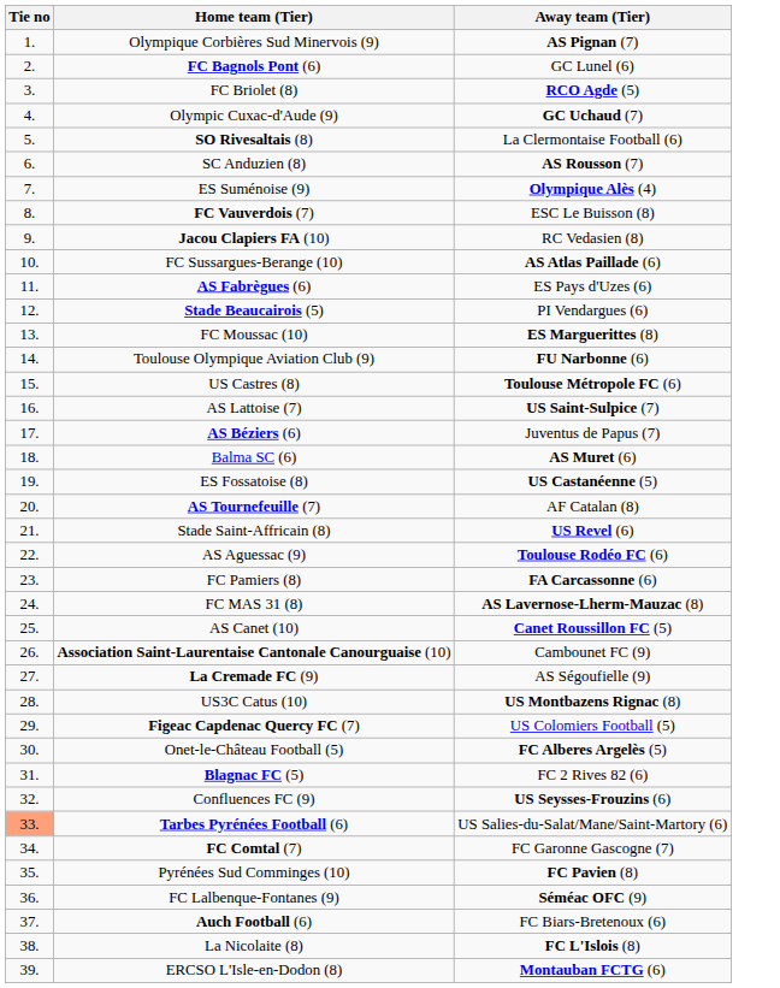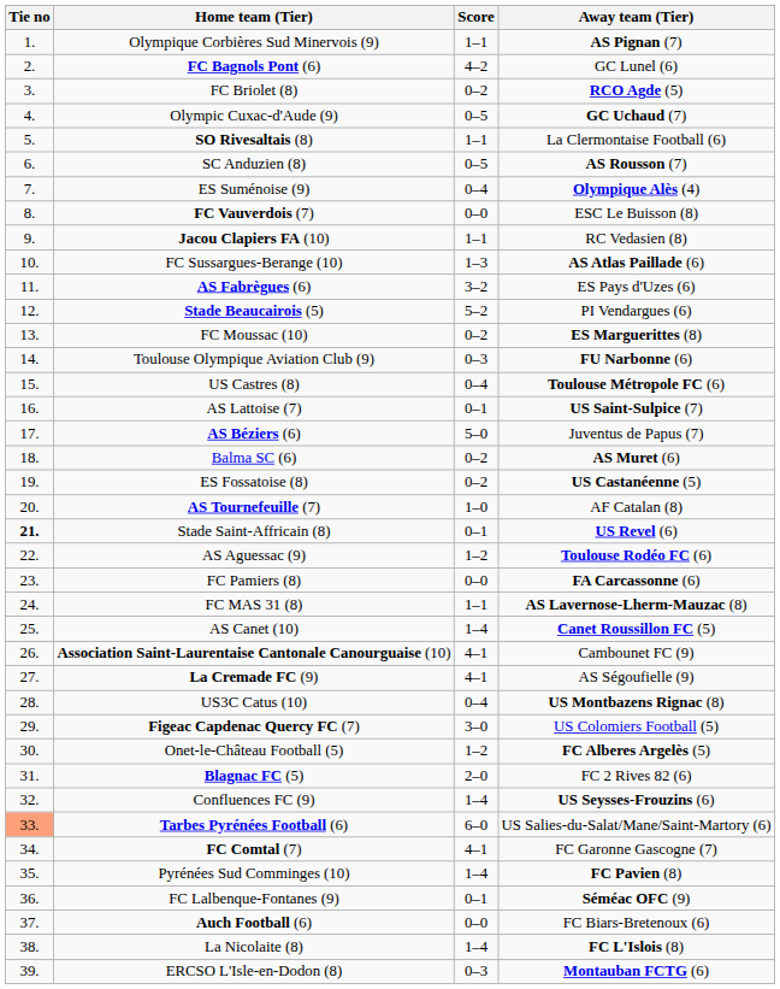 <table class="wikitable" style="text-align: center">
 <tr>
 <th>Tie no</th>
 <th>Home team (Tier)</th>
+<th>Score</th>
 <th>Away team (Tier)</th>
 </tr>
 <tr>
 <td>1.</td>
 <td>Olympique Corbières Sud Minervois (9)</td>
+<td>1–1 </td>
 <td><strong>AS Pignan</strong> (7)</td>
 </tr>
 <tr>
 <td>2.</td>
 <td><strong><a href='#'>FC Bagnols Pont</a></strong> (6)</td>
+<td>4–2</td>
 <td>GC Lunel (6)</td>
 </tr>
 <tr>
 <td>3.</td>
 <td>FC Briolet (8)</td>
+<td>0–2</td>
 <td><strong><a href='#'>RCO Agde</a></strong> (5)</td>
 </tr>
 <tr>
 <td>4.</td>
 <td>Olympic Cuxac-d'Aude (9)</td>
+<td>0–5</td>
 <td><strong>GC Uchaud</strong> (7)</td>
 </tr>
 <tr>
 <td>5.</td>
 <td><strong>SO Rivesaltais</strong> (8)</td>
+<td>1–1 </td>
 <td>La Clermontaise Football (6)</td>
 </tr>
 <tr>
 <td>6.</td>
 <td>SC Anduzien (8)</td>
+<td>0–5</td>
 <td><strong>AS Rousson</strong> (7)</td>
 </tr>
 <tr>
 <td>7.</td>
 <td>ES Suménoise (9)</td>
+<td>0–4</td>
 <td><strong><a href='#'>Olympique Alès</a></strong> (4)</td>
 </tr>
 <tr>
 <td>8.</td>
 <td><strong>FC Vauverdois</strong> (7)</td>
+<td>0–0 </td>
 <td>ESC Le Buisson (8)</td>
 </tr>
 <tr>
 <td>9.</td>
 <td><strong>Jacou Clapiers FA</strong> (10)</td>
+<td>1–1 </td>
 <td>RC Vedasien (8)</td>
 </tr>
 <tr>
 <td>10.</td>
 <td>FC Sussargues-Berange (10)</td>
+<td>1–3</td>
 <td><strong>AS Atlas Paillade</strong> (6)</td>
 </tr>
 <tr>
 <td>11.</td>
 <td><strong><a href='#'>AS Fabrègues</a></strong> (6)</td>
+<td>3–2</td>
 <td>ES Pays d'Uzes (6)</td>
 </tr>
 <tr>
 <td>12.</td>
 <td><strong><a href='#'>Stade Beaucairois</a></strong> (5)</td>
+<td>5–2</td>
 <td>PI Vendargues (6)</td>
 </tr>
 <tr>
 <td>13.</td>
 <td>FC Moussac (10)</td>
+<td>0–2</td>
 <td><strong>ES Marguerittes</strong> (8)</td>
 </tr>
 <tr>
 <td>14.</td>
 <td>Toulouse Olympique Aviation Club (9)</td>
+<td>0–3</td>
 <td><strong>FU Narbonne</strong> (6)</td>
 </tr>
 <tr>
 <td>15.</td>
 <td>US Castres (8)</td>
+<td>0–4</td>
 <td><strong>Toulouse Métropole FC</strong> (6)</td>
 </tr>
 <tr>
 <td>16.</td>
 <td>AS Lattoise (7)</td>
+<td>0–1</td>
 <td><strong>US Saint-Sulpice</strong> (7)</td>
 </tr>
 <tr>
 <td>17.</td>
 <td><strong><a href='#'>AS Béziers</a></strong> (6)</td>
+<td>5–0</td>
 <td>Juventus de Papus (7)</td>
 </tr>
 <tr>
 <td>18.</td>
 <td><a href='#'>Balma SC</a> (6)</td>
+<td>0–2</td>
 <td><strong>AS Muret</strong> (6)</td>
 </tr>
 <tr>
 <td>19.</td>
 <td>ES Fossatoise (8)</td>
+<td>0–2</td>
 <td><strong>US Castanéenne</strong> (5)</td>
 </tr>
 <tr>
 <td>20.</td>
 <td><strong><a href='#'>AS Tournefeuille</a></strong> (7)</td>
+<td>1–0</td>
 <td>AF Catalan (8)</td>
 </tr>
 <tr>
-<td>21.</td>
+<td><strong>21.</strong></td>
 <td>Stade Saint-Affricain (8)</td>
+<td>0–1</td>
 <td><strong><a href='#'>US Revel</a></strong> (6)</td>
 </tr>
 <tr>
 <td>22.</td>
 <td>AS Aguessac (9)</td>
+<td>1–2</td>
 <td><strong><a href='#'>Toulouse Rodéo FC</a></strong> (6)</td>
 </tr>
 <tr>
 <td>23.</td>
 <td>FC Pamiers (8)</td>
+<td>0–0 </td>
 <td><strong>FA Carcassonne</strong> (6)</td>
 </tr>
 <tr>
 <td>24.</td>
 <td>FC MAS 31 (8)</td>
+<td>1–1 </td>
 <td><strong>AS Lavernose-Lherm-Mauzac</strong> (8)</td>
 </tr>
 <tr>
 <td>25.</td>
 <td>AS Canet (10)</td>
+<td>1–4</td>
 <td><strong><a href='#'>Canet Roussillon FC</a></strong> (5)</td>
 </tr>
 <tr>
 <td>26.</td>
 <td><strong>Association Saint-Laurentaise Cantonale Canourguaise</strong> (10)</td>
+<td>4–1</td>
 <td>Cambounet FC (9)</td>
 </tr>
 <tr>
 <td>27.</td>
 <td><strong>La Cremade FC</strong> (9)</td>
+<td>4–1</td>
 <td>AS Ségoufielle (9)</td>
 </tr>
 <tr>
 <td>28.</td>
 <td>US3C Catus (10)</td>
+<td>0–4</td>
 <td><strong>US Montbazens Rignac</strong> (8)</td>
 </tr>
 <tr>
 <td>29.</td>
 <td><strong>Figeac Capdenac Quercy FC</strong> (7)</td>
+<td>3–0</td>
 <td><a href='#'>US Colomiers Football</a> (5)</td>
 </tr>
 <tr>
 <td>30.</td>
 <td>Onet-le-Château Football (5)</td>
+<td>1–2</td>
 <td><strong>FC Alberes Argelès</strong> (5)</td>
 </tr>
 <tr>
 <td>31.</td>
 <td><strong><a href='#'>Blagnac FC</a></strong> (5)</td>
+<td>2–0</td>
 <td>FC 2 Rives 82 (6)</td>
 </tr>
 <tr>
 <td>32.</td>
 <td>Confluences FC (9)</td>
+<td>1–4</td>
 <td><strong>US Seysses-Frouzins</strong> (6)</td>
 </tr>
 <tr>
 <td style="background: lightsalmon;">33.</td>
 <td><strong><a href='#'>Tarbes Pyrénées Football</a></strong> (6)</td>
+<td>6–0</td>
 <td>US Salies-du-Salat/Mane/Saint-Martory (6)</td>
 </tr>
 <tr>
 <td>34.</td>
 <td><strong>FC Comtal</strong> (7)</td>
+<td>4–1</td>
 <td>FC Garonne Gascogne (7)</td>
 </tr>
 <tr>
 <td>35.</td>
 <td>Pyrénées Sud Comminges (10)</td>
+<td>1–4</td>
 <td><strong>FC Pavien</strong> (8)</td>
 </tr>
 <tr>
 <td>36.</td>
 <td>FC Lalbenque-Fontanes (9)</td>
+<td>0–1</td>
 <td><strong>Séméac OFC</strong> (9)</td>
 </tr>
 <tr>
 <td>37.</td>
 <td><strong>Auch Football</strong> (6)</td>
+<td>0–0 </td>
 <td>FC Biars-Bretenoux (6)</td>
 </tr>
 <tr>
 <td>38.</td>
 <td>La Nicolaite (8)</td>
+<td>1–4</td>
 <td><strong>FC L'Islois</strong> (8)</td>
 </tr>
 <tr>
 <td>39.</td>
 <td>ERCSO L'Isle-en-Dodon (8)</td>
+<td>0–3</td>
 <td><strong><a href='#'>Montauban FCTG</a></strong> (6)</td>
 </tr>
 </table>
